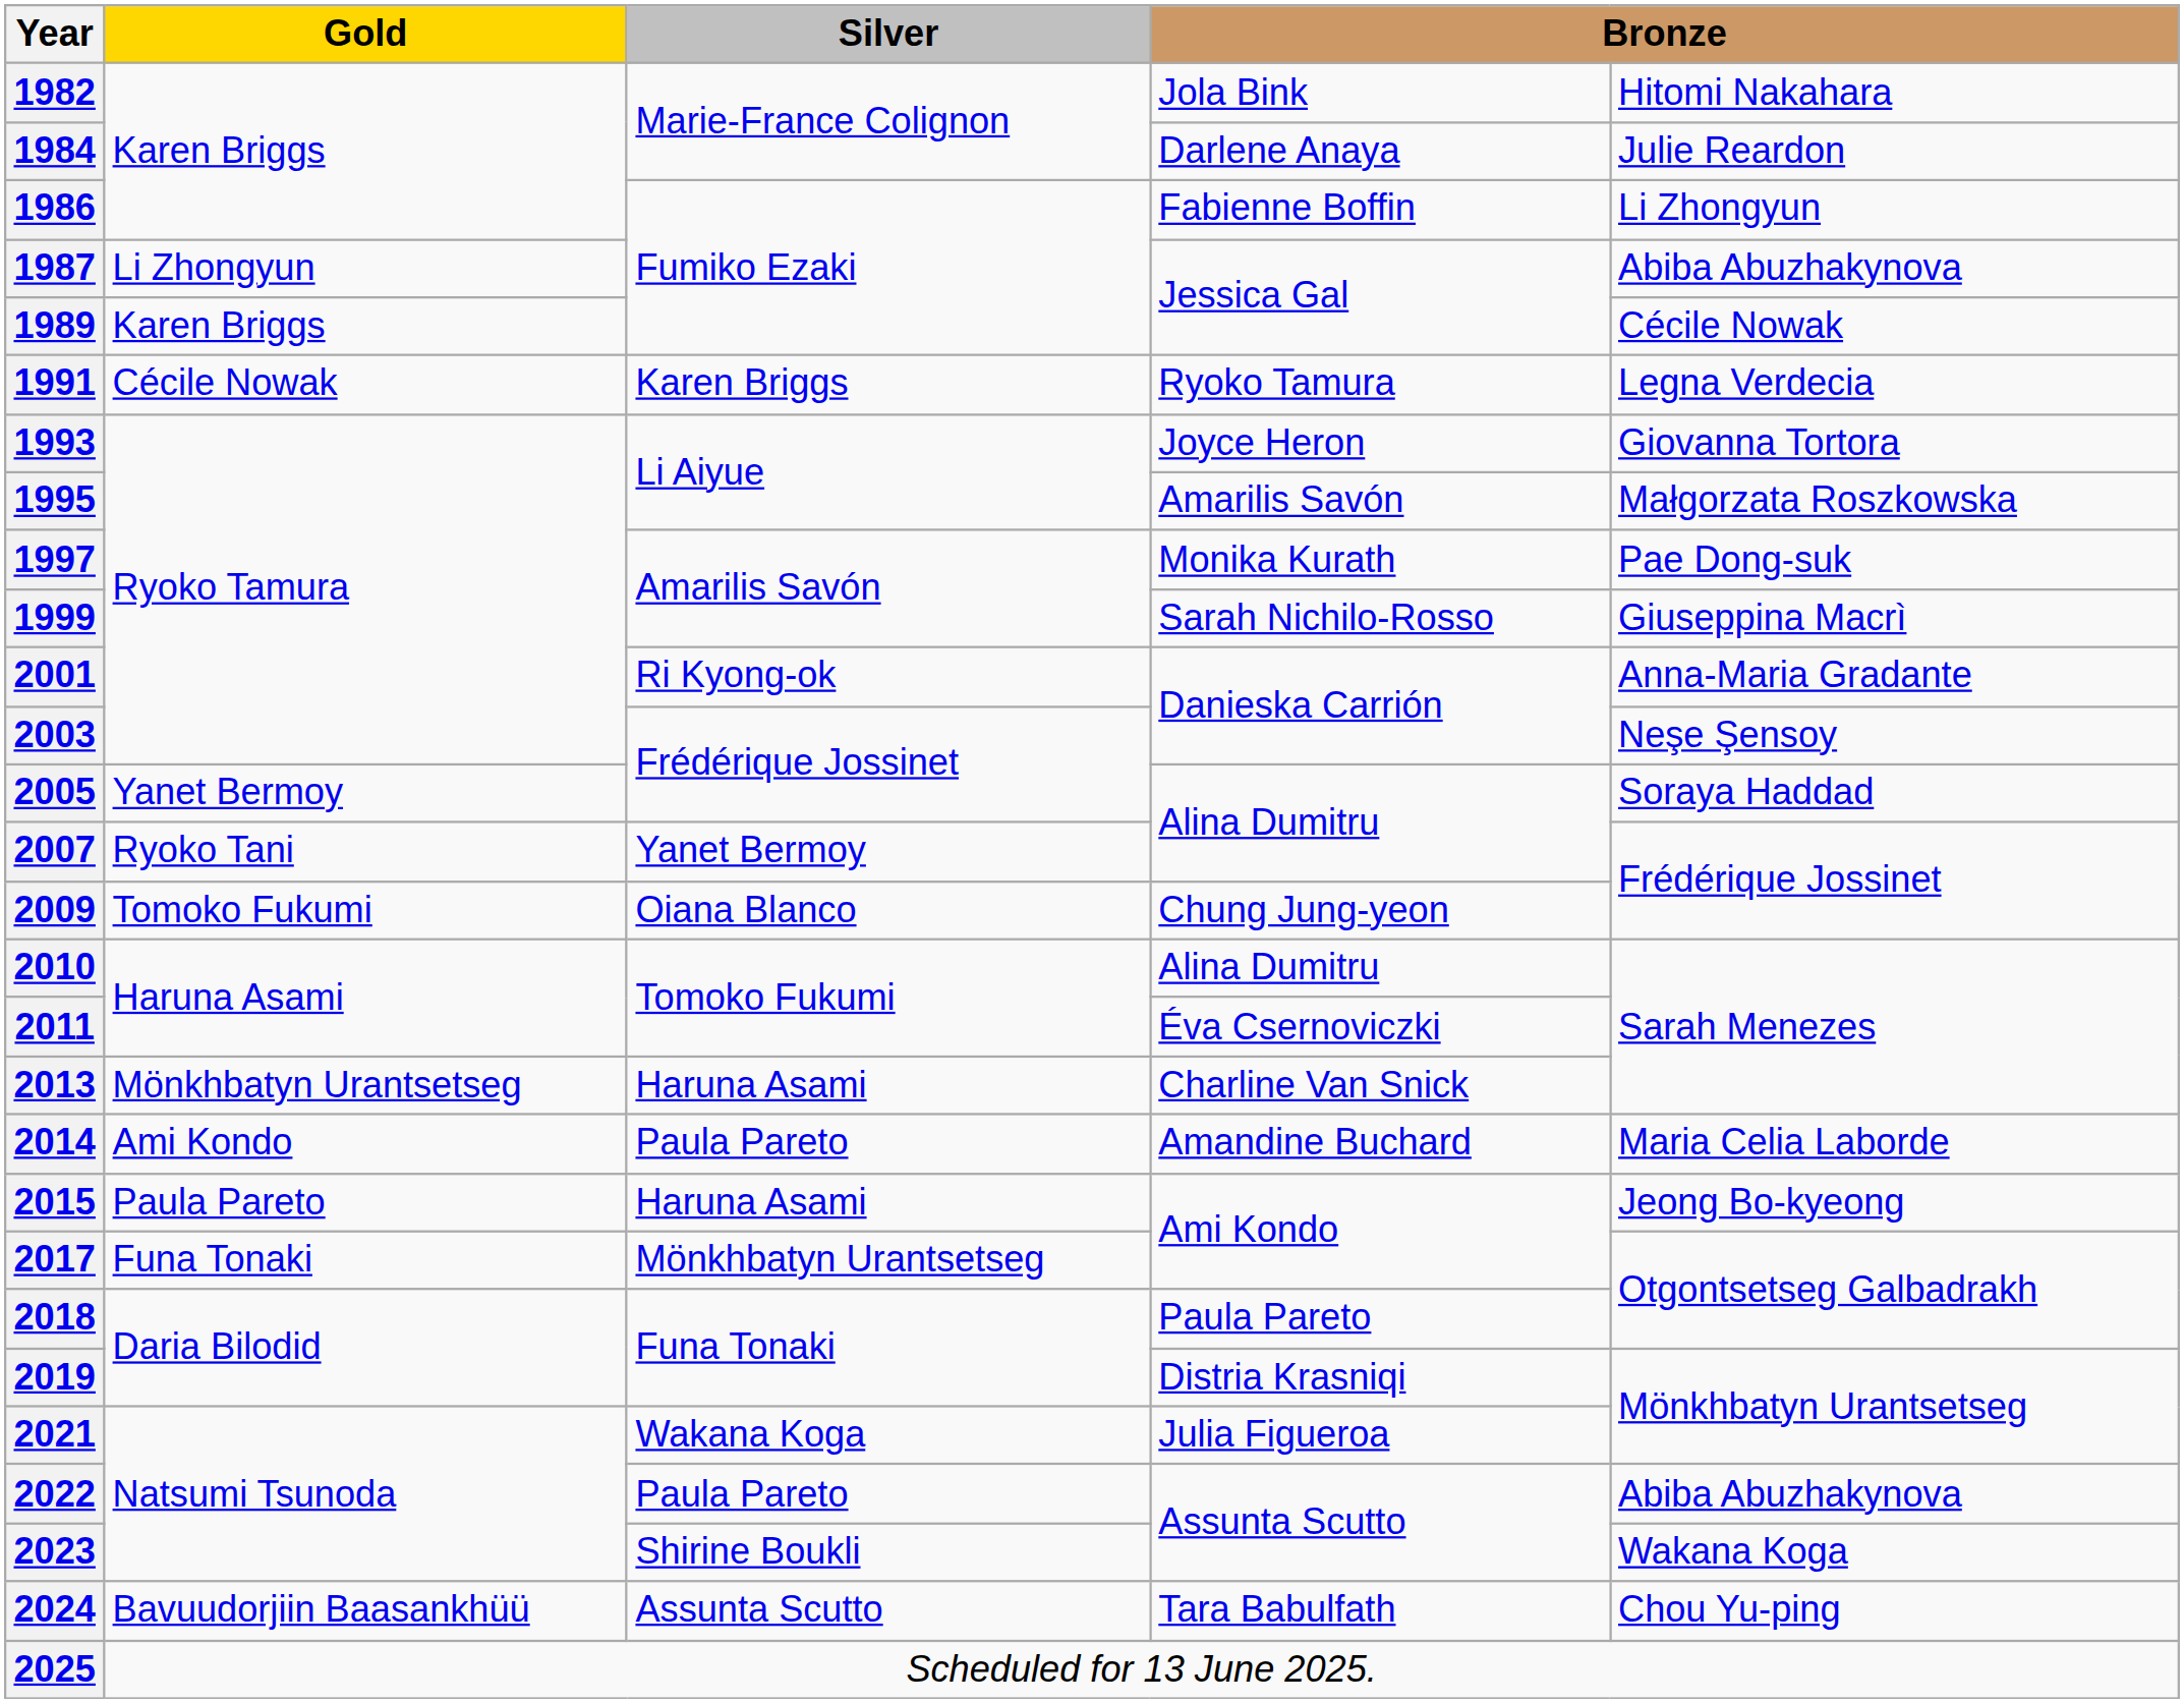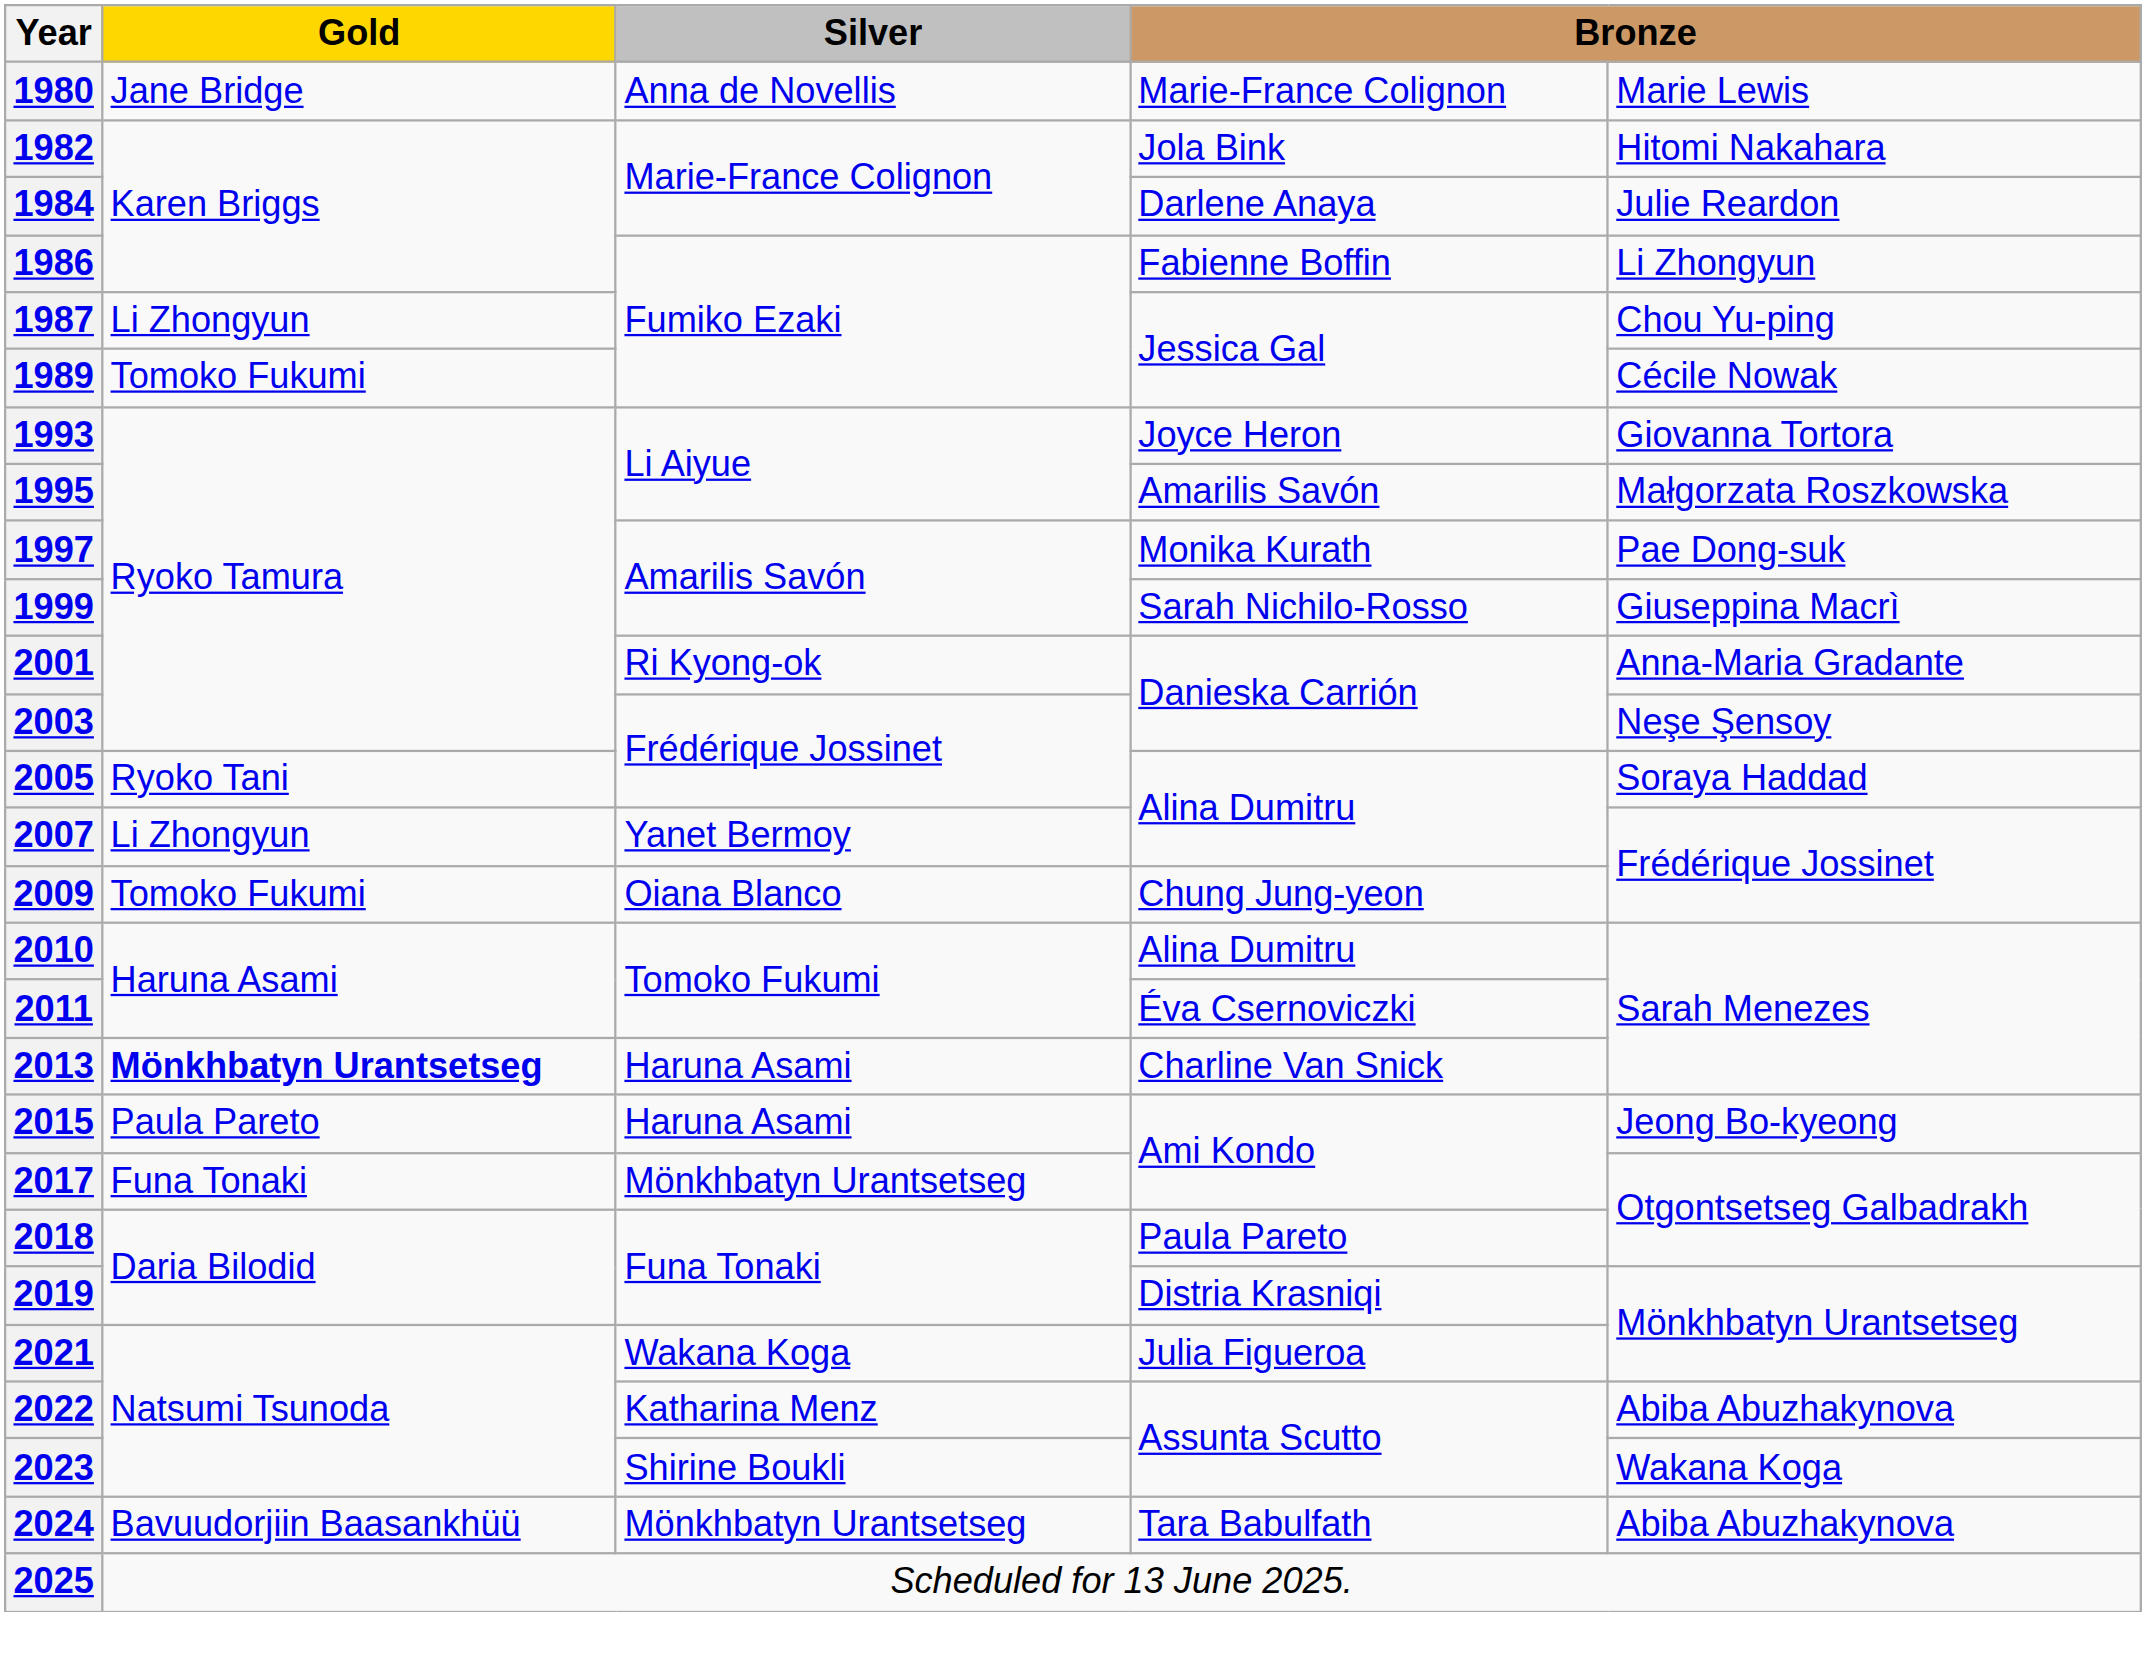 <table class=wikitable>
 <tr align=center>
 <th>Year</th>
 <td bgcolor=gold width=220><strong>Gold</strong></td>
 <td bgcolor=silver width=220><strong>Silver</strong></td>
 <td bgcolor=cc9966 colspan=2 width=440><strong>Bronze</strong></td>
+</tr>
+<tr>
+<th> <a href='#'>1980</a></th>
+<td> <a href='#'>Jane Bridge</a></td>
+<td> <a href='#'>Anna de Novellis</a></td>
+<td> <a href='#'>Marie-France Colignon</a></td>
+<td> <a href='#'>Marie Lewis</a></td>
 </tr>
 <tr>
 <th> <a href='#'>1982</a></th>
 <td rowspan=3> <a href='#'>Karen Briggs</a></td>
 <td rowspan=2> <a href='#'>Marie-France Colignon</a></td>
 <td> <a href='#'>Jola Bink</a></td>
 <td> <a href='#'>Hitomi Nakahara</a></td>
 </tr>
 <tr>
 <th> <a href='#'>1984</a></th>
 <td> <a href='#'>Darlene Anaya</a></td>
 <td> <a href='#'>Julie Reardon</a></td>
 </tr>
 <tr>
 <th> <a href='#'>1986</a></th>
 <td rowspan=3> <a href='#'>Fumiko Ezaki</a></td>
 <td> <a href='#'>Fabienne Boffin</a></td>
 <td> <a href='#'>Li Zhongyun</a></td>
 </tr>
 <tr>
 <th> <a href='#'>1987</a></th>
 <td> <a href='#'>Li Zhongyun</a></td>
 <td rowspan=2> <a href='#'>Jessica Gal</a></td>
-<td> <a href='#'>Abiba Abuzhakynova</a></td>
+<td> <a href='#'>Chou Yu-ping</a></td>
 </tr>
 <tr>
 <th> <a href='#'>1989</a></th>
-<td> <a href='#'>Karen Briggs</a></td>
+<td> <a href='#'>Tomoko Fukumi</a></td>
 <td> <a href='#'>Cécile Nowak</a></td>
-</tr>
-<tr>
-<th> <a href='#'>1991</a></th>
-<td> <a href='#'>Cécile Nowak</a></td>
-<td> <a href='#'>Karen Briggs</a></td>
-<td> <a href='#'>Ryoko Tamura</a></td>
-<td> <a href='#'>Legna Verdecia</a></td>
 </tr>
 <tr>
 <th> <a href='#'>1993</a></th>
 <td rowspan=6> <a href='#'>Ryoko Tamura</a></td>
 <td rowspan=2> <a href='#'>Li Aiyue</a></td>
 <td> <a href='#'>Joyce Heron</a></td>
 <td> <a href='#'>Giovanna Tortora</a></td>
 </tr>
 <tr>
 <th> <a href='#'>1995</a></th>
 <td> <a href='#'>Amarilis Savón</a></td>
 <td> <a href='#'>Małgorzata Roszkowska</a></td>
 </tr>
 <tr>
 <th> <a href='#'>1997</a></th>
 <td rowspan=2> <a href='#'>Amarilis Savón</a></td>
 <td> <a href='#'>Monika Kurath</a></td>
 <td> <a href='#'>Pae Dong-suk</a></td>
 </tr>
 <tr>
 <th> <a href='#'>1999</a></th>
 <td> <a href='#'>Sarah Nichilo-Rosso</a></td>
 <td> <a href='#'>Giuseppina Macrì</a></td>
 </tr>
 <tr>
 <th> <a href='#'>2001</a></th>
 <td> <a href='#'>Ri Kyong-ok</a></td>
 <td rowspan=2> <a href='#'>Danieska Carrión</a></td>
 <td> <a href='#'>Anna-Maria Gradante</a></td>
 </tr>
 <tr>
 <th> <a href='#'>2003</a></th>
 <td rowspan=2> <a href='#'>Frédérique Jossinet</a></td>
 <td> <a href='#'>Neşe Şensoy</a></td>
 </tr>
 <tr>
 <th> <a href='#'>2005</a></th>
-<td> <a href='#'>Yanet Bermoy</a></td>
+<td> <a href='#'>Ryoko Tani</a></td>
 <td rowspan=2> <a href='#'>Alina Dumitru</a></td>
 <td> <a href='#'>Soraya Haddad</a></td>
 </tr>
 <tr>
 <th> <a href='#'>2007</a></th>
-<td> <a href='#'>Ryoko Tani</a></td>
+<td> <a href='#'>Li Zhongyun</a></td>
 <td> <a href='#'>Yanet Bermoy</a></td>
 <td rowspan=2> <a href='#'>Frédérique Jossinet</a></td>
 </tr>
 <tr>
 <th> <a href='#'>2009</a></th>
 <td> <a href='#'>Tomoko Fukumi</a></td>
 <td> <a href='#'>Oiana Blanco</a></td>
 <td> <a href='#'>Chung Jung-yeon</a></td>
 </tr>
 <tr>
 <th> <a href='#'>2010</a></th>
 <td rowspan=2> <a href='#'>Haruna Asami</a></td>
 <td rowspan=2> <a href='#'>Tomoko Fukumi</a></td>
 <td> <a href='#'>Alina Dumitru</a></td>
 <td rowspan=3> <a href='#'>Sarah Menezes</a></td>
 </tr>
 <tr>
 <th> <a href='#'>2011</a></th>
 <td> <a href='#'>Éva Csernoviczki</a></td>
 </tr>
 <tr>
 <th> <a href='#'>2013</a></th>
-<td> <a href='#'>Mönkhbatyn Urantsetseg</a></td>
+<td><strong> <a href='#'>Mönkhbatyn Urantsetseg</a></strong></td>
 <td> <a href='#'>Haruna Asami</a></td>
 <td> <a href='#'>Charline Van Snick</a></td>
-</tr>
-<tr>
-<th> <a href='#'>2014</a></th>
-<td> <a href='#'>Ami Kondo</a></td>
-<td> <a href='#'>Paula Pareto</a></td>
-<td> <a href='#'>Amandine Buchard</a></td>
-<td> <a href='#'>Maria Celia Laborde</a></td>
 </tr>
 <tr>
 <th> <a href='#'>2015</a></th>
 <td> <a href='#'>Paula Pareto</a></td>
 <td> <a href='#'>Haruna Asami</a></td>
 <td rowspan=2> <a href='#'>Ami Kondo</a></td>
 <td> <a href='#'>Jeong Bo-kyeong</a></td>
 </tr>
 <tr>
 <th> <a href='#'>2017</a></th>
 <td> <a href='#'>Funa Tonaki</a></td>
 <td> <a href='#'>Mönkhbatyn Urantsetseg</a></td>
 <td rowspan=2> <a href='#'>Otgontsetseg Galbadrakh</a></td>
 </tr>
 <tr>
 <th> <a href='#'>2018</a></th>
 <td rowspan=2> <a href='#'>Daria Bilodid</a></td>
 <td rowspan=2> <a href='#'>Funa Tonaki</a></td>
 <td> <a href='#'>Paula Pareto</a></td>
 </tr>
 <tr>
 <th> <a href='#'>2019</a></th>
 <td> <a href='#'>Distria Krasniqi</a></td>
 <td rowspan=2> <a href='#'>Mönkhbatyn Urantsetseg</a></td>
 </tr>
 <tr>
 <th> <a href='#'>2021</a></th>
 <td rowspan=3> <a href='#'>Natsumi Tsunoda</a></td>
 <td> <a href='#'>Wakana Koga</a></td>
 <td> <a href='#'>Julia Figueroa</a></td>
 </tr>
 <tr>
 <th> <a href='#'>2022</a></th>
-<td> <a href='#'>Paula Pareto</a></td>
+<td> <a href='#'>Katharina Menz</a></td>
 <td rowspan=2> <a href='#'>Assunta Scutto</a></td>
 <td> <a href='#'>Abiba Abuzhakynova</a></td>
 </tr>
 <tr>
 <th> <a href='#'>2023</a></th>
 <td> <a href='#'>Shirine Boukli</a></td>
 <td> <a href='#'>Wakana Koga</a></td>
 </tr>
 <tr>
 <th> <a href='#'>2024</a></th>
 <td> <a href='#'>Bavuudorjiin Baasankhüü</a></td>
-<td> <a href='#'>Assunta Scutto</a></td>
+<td> <a href='#'>Mönkhbatyn Urantsetseg</a></td>
 <td> <a href='#'>Tara Babulfath</a></td>
-<td> <a href='#'>Chou Yu-ping</a></td>
+<td> <a href='#'>Abiba Abuzhakynova</a></td>
 </tr>
 <tr>
 <th> <a href='#'>2025</a></th>
 <td colspan=4 align=center><em>Scheduled for 13 June 2025.</em></td>
 </tr>
 </table>
